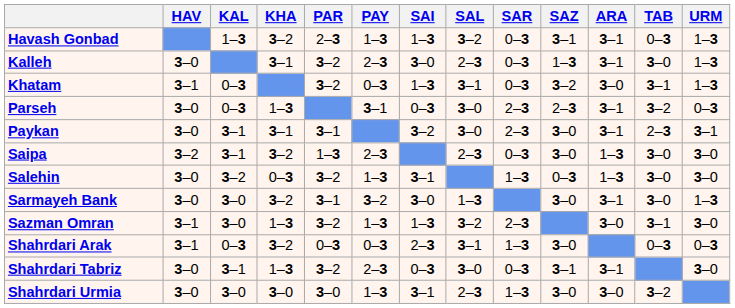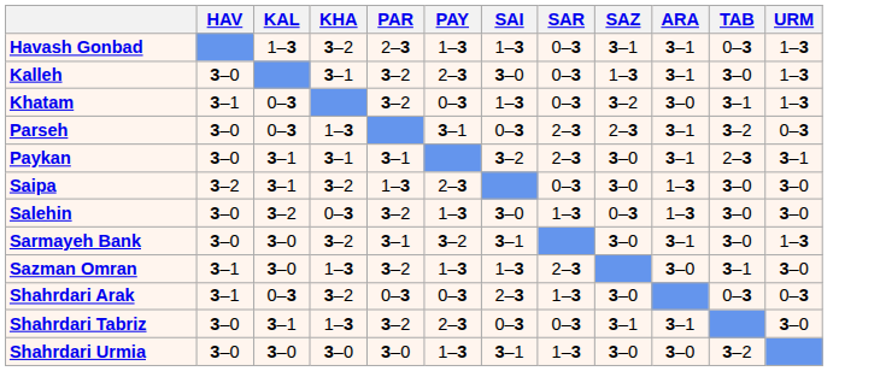 <table cellspacing="0" cellpadding="3" style="background-color: #fff5ee; font-size: 90%; text-align: center" class="wikitable">
 <tr>
 <th width=150></th>
 <th width=40><a href='#'>HAV</a></th>
 <th width=40><a href='#'>KAL</a></th>
 <th width=40><a href='#'>KHA</a></th>
 <th width=40><a href='#'>PAR</a></th>
 <th width=40><a href='#'>PAY</a></th>
 <th width=40><a href='#'>SAI</a></th>
-<th width=40><a href='#'>SAL</a></th>
 <th width=40><a href='#'>SAR</a></th>
 <th width=40><a href='#'>SAZ</a></th>
 <th width=40><a href='#'>ARA</a></th>
 <th width=40><a href='#'>TAB</a></th>
 <th width=40><a href='#'>URM</a></th>
 </tr>
 <tr>
 <td align=left><strong><a href='#'>Havash Gonbad</a></strong></td>
 <td bgcolor="#6495ed"></td>
 <td>1–<strong>3</strong></td>
 <td><strong>3</strong>–2</td>
 <td>2–<strong>3</strong></td>
 <td>1–<strong>3</strong></td>
 <td>1–<strong>3</strong></td>
-<td><strong>3</strong>–2</td>
 <td>0–<strong>3</strong></td>
 <td><strong>3</strong>–1</td>
 <td><strong>3</strong>–1</td>
 <td>0–<strong>3</strong></td>
 <td>1–<strong>3</strong></td>
 </tr>
 <tr>
 <td align=left><strong><a href='#'>Kalleh</a></strong></td>
 <td><strong>3</strong>–0</td>
 <td bgcolor="#6495ed"></td>
 <td><strong>3</strong>–1</td>
 <td><strong>3</strong>–2</td>
 <td>2–<strong>3</strong></td>
 <td><strong>3</strong>–0</td>
-<td>2–<strong>3</strong></td>
 <td>0–<strong>3</strong></td>
 <td>1–<strong>3</strong></td>
 <td><strong>3</strong>–1</td>
 <td><strong>3</strong>–0</td>
 <td>1–<strong>3</strong></td>
 </tr>
 <tr>
 <td align=left><strong><a href='#'>Khatam</a></strong></td>
 <td><strong>3</strong>–1</td>
 <td>0–<strong>3</strong></td>
 <td bgcolor="#6495ed"></td>
 <td><strong>3</strong>–2</td>
 <td>0–<strong>3</strong></td>
 <td>1–<strong>3</strong></td>
-<td><strong>3</strong>–1</td>
 <td>0–<strong>3</strong></td>
 <td><strong>3</strong>–2</td>
 <td><strong>3</strong>–0</td>
 <td><strong>3</strong>–1</td>
 <td>1–<strong>3</strong></td>
 </tr>
 <tr>
 <td align=left><strong><a href='#'>Parseh</a></strong></td>
 <td><strong>3</strong>–0</td>
 <td>0–<strong>3</strong></td>
 <td>1–<strong>3</strong></td>
 <td bgcolor="#6495ed"></td>
 <td><strong>3</strong>–1</td>
 <td>0–<strong>3</strong></td>
-<td><strong>3</strong>–0</td>
 <td>2–<strong>3</strong></td>
 <td>2–<strong>3</strong></td>
 <td><strong>3</strong>–1</td>
 <td><strong>3</strong>–2</td>
 <td>0–<strong>3</strong></td>
 </tr>
 <tr>
 <td align=left><strong><a href='#'>Paykan</a></strong></td>
 <td><strong>3</strong>–0</td>
 <td><strong>3</strong>–1</td>
 <td><strong>3</strong>–1</td>
 <td><strong>3</strong>–1</td>
 <td bgcolor="#6495ed"></td>
 <td><strong>3</strong>–2</td>
-<td><strong>3</strong>–0</td>
 <td>2–<strong>3</strong></td>
 <td><strong>3</strong>–0</td>
 <td><strong>3</strong>–1</td>
 <td>2–<strong>3</strong></td>
 <td><strong>3</strong>–1</td>
 </tr>
 <tr>
 <td align=left><strong><a href='#'>Saipa</a></strong></td>
 <td><strong>3</strong>–2</td>
 <td><strong>3</strong>–1</td>
 <td><strong>3</strong>–2</td>
 <td>1–<strong>3</strong></td>
 <td>2–<strong>3</strong></td>
 <td bgcolor="#6495ed"></td>
-<td>2–<strong>3</strong></td>
 <td>0–<strong>3</strong></td>
 <td><strong>3</strong>–0</td>
 <td>1–<strong>3</strong></td>
 <td><strong>3</strong>–0</td>
 <td><strong>3</strong>–0</td>
 </tr>
 <tr>
 <td align=left><strong><a href='#'>Salehin</a></strong></td>
 <td><strong>3</strong>–0</td>
 <td><strong>3</strong>–2</td>
 <td>0–<strong>3</strong></td>
 <td><strong>3</strong>–2</td>
 <td>1–<strong>3</strong></td>
-<td><strong>3</strong>–1</td>
-<td bgcolor="#6495ed"></td>
+<td><strong>3</strong>–0</td>
 <td>1–<strong>3</strong></td>
 <td>0–<strong>3</strong></td>
 <td>1–<strong>3</strong></td>
 <td><strong>3</strong>–0</td>
 <td><strong>3</strong>–0</td>
 </tr>
 <tr>
 <td align=left><strong><a href='#'>Sarmayeh Bank</a></strong></td>
 <td><strong>3</strong>–0</td>
 <td><strong>3</strong>–0</td>
 <td><strong>3</strong>–2</td>
 <td><strong>3</strong>–1</td>
 <td><strong>3</strong>–2</td>
-<td><strong>3</strong>–0</td>
-<td>1–<strong>3</strong></td>
+<td><strong>3</strong>–1</td>
 <td bgcolor="#6495ed"></td>
 <td><strong>3</strong>–0</td>
 <td><strong>3</strong>–1</td>
 <td><strong>3</strong>–0</td>
 <td>1–<strong>3</strong></td>
 </tr>
 <tr>
 <td align=left><strong><a href='#'>Sazman Omran</a></strong></td>
 <td><strong>3</strong>–1</td>
 <td><strong>3</strong>–0</td>
 <td>1–<strong>3</strong></td>
 <td><strong>3</strong>–2</td>
 <td>1–<strong>3</strong></td>
 <td>1–<strong>3</strong></td>
-<td><strong>3</strong>–2</td>
 <td>2–<strong>3</strong></td>
 <td bgcolor="#6495ed"></td>
 <td><strong>3</strong>–0</td>
 <td><strong>3</strong>–1</td>
 <td><strong>3</strong>–0</td>
 </tr>
 <tr>
 <td align=left><strong><a href='#'>Shahrdari Arak</a></strong></td>
 <td><strong>3</strong>–1</td>
 <td>0–<strong>3</strong></td>
 <td><strong>3</strong>–2</td>
 <td>0–<strong>3</strong></td>
 <td>0–<strong>3</strong></td>
 <td>2–<strong>3</strong></td>
-<td><strong>3</strong>–1</td>
 <td>1–<strong>3</strong></td>
 <td><strong>3</strong>–0</td>
 <td bgcolor="#6495ed"></td>
 <td>0–<strong>3</strong></td>
 <td>0–<strong>3</strong></td>
 </tr>
 <tr>
 <td align=left><strong><a href='#'>Shahrdari Tabriz</a></strong></td>
 <td><strong>3</strong>–0</td>
 <td><strong>3</strong>–1</td>
 <td>1–<strong>3</strong></td>
 <td><strong>3</strong>–2</td>
 <td>2–<strong>3</strong></td>
 <td>0–<strong>3</strong></td>
-<td><strong>3</strong>–0</td>
 <td>0–<strong>3</strong></td>
 <td><strong>3</strong>–1</td>
 <td><strong>3</strong>–1</td>
 <td bgcolor="#6495ed"></td>
 <td><strong>3</strong>–0</td>
 </tr>
 <tr>
 <td align=left><strong><a href='#'>Shahrdari Urmia</a></strong></td>
 <td><strong>3</strong>–0</td>
 <td><strong>3</strong>–0</td>
 <td><strong>3</strong>–0</td>
 <td><strong>3</strong>–0</td>
 <td>1–<strong>3</strong></td>
 <td><strong>3</strong>–1</td>
-<td>2–<strong>3</strong></td>
 <td>1–<strong>3</strong></td>
 <td><strong>3</strong>–0</td>
 <td><strong>3</strong>–0</td>
 <td><strong>3</strong>–2</td>
 <td bgcolor="#6495ed"></td>
 </tr>
 </table>
